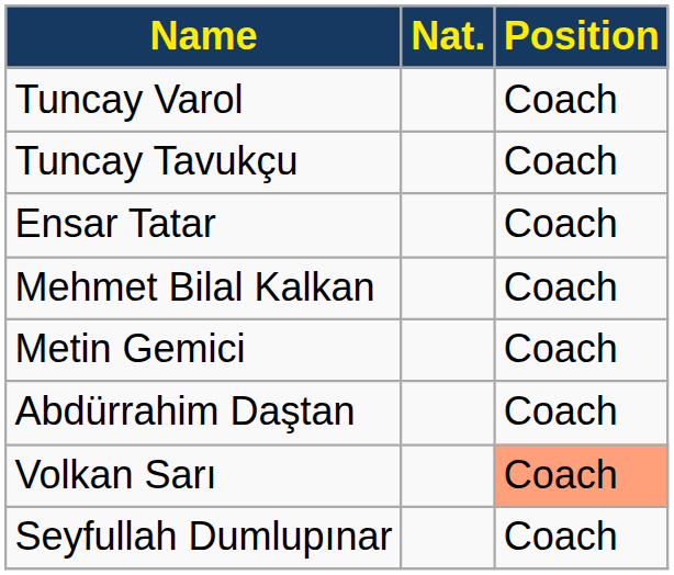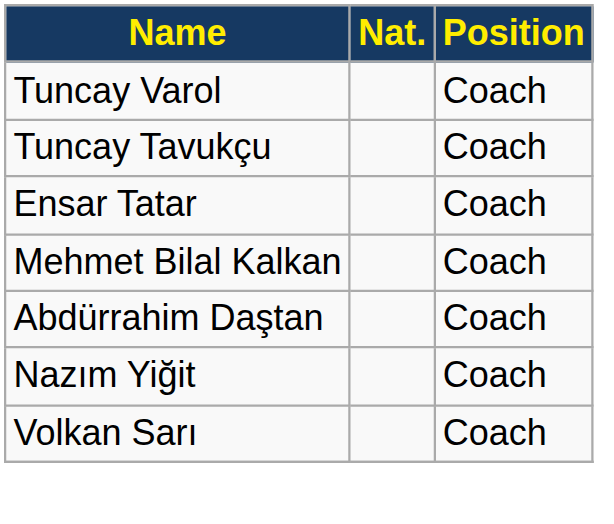 <table class="wikitable">
 <tr>
 <th style="color:#FFED00; background:#163962;">Name</th>
 <th style="color:#FFED00; background:#163962;">Nat.</th>
 <th style="color:#FFED00; background:#163962;">Position</th>
 </tr>
 <tr>
 <td>Tuncay Varol</td>
 <td></td>
 <td>Coach</td>
 </tr>
 <tr>
 <td>Tuncay Tavukçu</td>
 <td></td>
 <td>Coach</td>
 </tr>
 <tr>
 <td>Ensar Tatar</td>
 <td></td>
 <td>Coach</td>
 </tr>
 <tr>
 <td>Mehmet Bilal Kalkan</td>
 <td></td>
 <td>Coach</td>
 </tr>
 <tr>
-<td>Metin Gemici</td>
+<td>Abdürrahim Daştan</td>
 <td></td>
 <td>Coach</td>
 </tr>
 <tr>
-<td>Abdürrahim Daştan</td>
+<td>Nazım Yiğit</td>
 <td></td>
 <td>Coach</td>
 </tr>
 <tr>
 <td>Volkan Sarı</td>
 <td></td>
-<td style="background: lightsalmon;">Coach</td>
-</tr>
-<tr>
-<td>Seyfullah Dumlupınar</td>
-<td></td>
 <td>Coach</td>
 </tr>
 <tr>
 </tr>
 </table>
